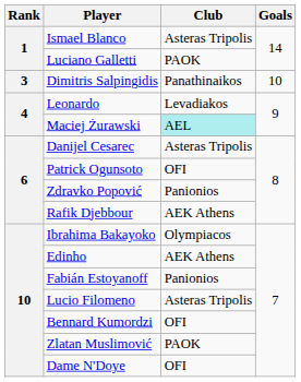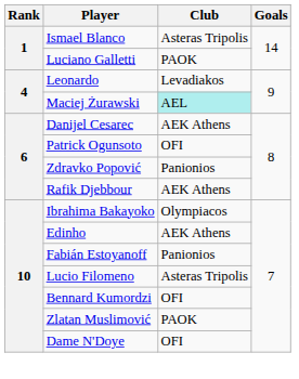 <table class="wikitable" style="text-align:center">
 <tr>
 <th>Rank</th>
 <th>Player</th>
 <th>Club</th>
 <th>Goals</th>
 </tr>
 <tr>
 <th rowspan="2">1</th>
 <td align="left"> <a href='#'>Ismael Blanco</a></td>
 <td align="left">Asteras Tripolis</td>
 <td rowspan="2">14</td>
 </tr>
 <tr>
 <td align="left"> <a href='#'>Luciano Galletti</a></td>
 <td align="left">PAOK</td>
 </tr>
 <tr>
-<th>3</th>
-<td align="left"> <a href='#'>Dimitris Salpingidis</a></td>
-<td align="left">Panathinaikos</td>
-<td>10</td>
-</tr>
-<tr>
 <th rowspan="2">4</th>
 <td align="left"> <a href='#'>Leonardo</a></td>
 <td align="left">Levadiakos</td>
 <td rowspan="2">9</td>
 </tr>
 <tr>
 <td align="left"> <a href='#'>Maciej Żurawski</a></td>
 <td align="left" style="background: paleturquoise;">AEL</td>
 </tr>
 <tr>
 <th rowspan="4">6</th>
 <td align="left"> <a href='#'>Danijel Cesarec</a></td>
-<td align="left">Asteras Tripolis</td>
+<td align="left">AEK Athens</td>
 <td rowspan="4">8</td>
 </tr>
 <tr>
 <td align="left"> <a href='#'>Patrick Ogunsoto</a></td>
 <td align="left">OFI</td>
 </tr>
 <tr>
 <td align="left"> <a href='#'>Zdravko Popović</a></td>
 <td align="left">Panionios</td>
 </tr>
 <tr>
 <td align="left"> <a href='#'>Rafik Djebbour</a></td>
 <td align="left">AEK Athens</td>
 </tr>
 <tr>
 <th rowspan="7">10</th>
 <td align="left"> <a href='#'>Ibrahima Bakayoko</a></td>
 <td align="left">Olympiacos</td>
 <td rowspan="7">7</td>
 </tr>
 <tr>
 <td align="left"> <a href='#'>Edinho</a></td>
 <td align="left">AEK Athens</td>
 </tr>
 <tr>
 <td align="left"> <a href='#'>Fabián Estoyanoff</a></td>
 <td align="left">Panionios</td>
 </tr>
 <tr>
 <td align="left"> <a href='#'>Lucio Filomeno</a></td>
 <td align="left">Asteras Tripolis</td>
 </tr>
 <tr>
 <td align="left"> <a href='#'>Bennard Kumordzi</a></td>
 <td align="left">OFI</td>
 </tr>
 <tr>
 <td align="left"> <a href='#'>Zlatan Muslimović</a></td>
 <td align="left">PAOK</td>
 </tr>
 <tr>
 <td align="left"> <a href='#'>Dame N'Doye</a></td>
 <td align="left">OFI</td>
 </tr>
 </table>
